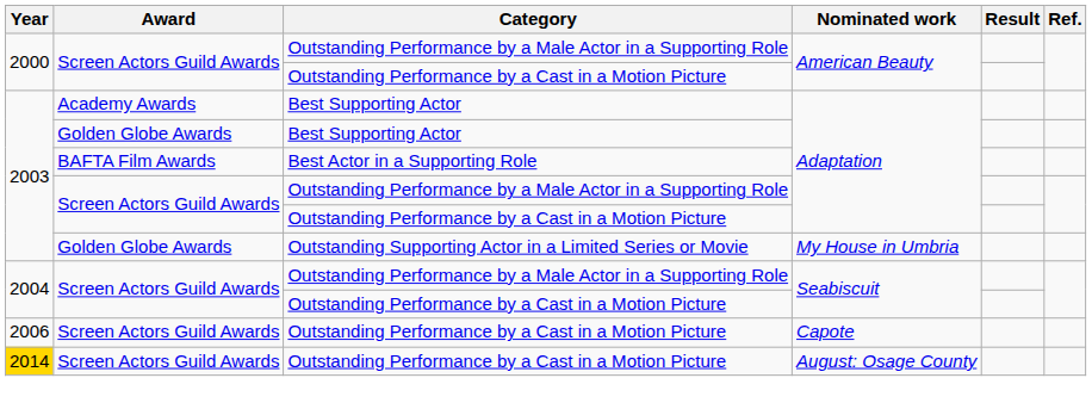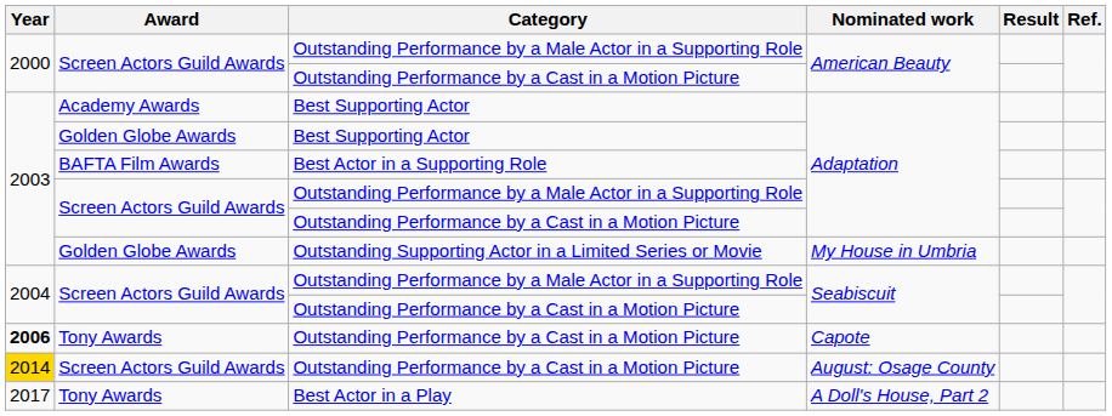 <table class="wikitable">
 <tr>
 <th>Year</th>
 <th>Award</th>
 <th>Category</th>
 <th>Nominated work</th>
 <th>Result</th>
 <th>Ref.</th>
 </tr>
 <tr>
 <td rowspan= "2">2000</td>
 <td rowspan= "2"><a href='#'>Screen Actors Guild Awards</a></td>
 <td><a href='#'>Outstanding Performance by a Male Actor in a Supporting Role</a></td>
 <td rowspan= "2"><em><a href='#'>American Beauty</a></em></td>
 <td></td>
 <td rowspan="2"></td>
 </tr>
 <tr>
 <td><a href='#'>Outstanding Performance by a Cast in a Motion Picture</a></td>
 <td></td>
 </tr>
 <tr>
 <td rowspan="6">2003</td>
 <td><a href='#'>Academy Awards</a></td>
 <td><a href='#'>Best Supporting Actor</a></td>
 <td rowspan="5"><em><a href='#'>Adaptation</a></em></td>
 <td></td>
 <td></td>
 </tr>
 <tr>
 <td><a href='#'>Golden Globe Awards</a></td>
 <td><a href='#'>Best Supporting Actor</a></td>
 <td></td>
 <td></td>
 </tr>
 <tr>
 <td><a href='#'>BAFTA Film Awards</a></td>
 <td><a href='#'>Best Actor in a Supporting Role</a></td>
 <td></td>
 <td></td>
 </tr>
 <tr>
 <td rowspan="2"><a href='#'>Screen Actors Guild Awards</a></td>
 <td><a href='#'>Outstanding Performance by a Male Actor in a Supporting Role</a></td>
 <td></td>
 <td rowspan="2"></td>
 </tr>
 <tr>
 <td><a href='#'>Outstanding Performance by a Cast in a Motion Picture</a></td>
 <td></td>
 </tr>
 <tr>
 <td><a href='#'>Golden Globe Awards</a></td>
 <td><a href='#'>Outstanding Supporting Actor in a Limited Series or Movie</a></td>
 <td><em><a href='#'>My House in Umbria</a></em></td>
 <td></td>
 <td></td>
 </tr>
 <tr>
 <td rowspan="2">2004</td>
 <td rowspan="2"><a href='#'>Screen Actors Guild Awards</a></td>
 <td><a href='#'>Outstanding Performance by a Male Actor in a Supporting Role</a></td>
 <td rowspan="2"><em><a href='#'>Seabiscuit</a></em></td>
 <td></td>
 <td rowspan="2"></td>
 </tr>
 <tr>
 <td><a href='#'>Outstanding Performance by a Cast in a Motion Picture</a></td>
 <td></td>
 </tr>
 <tr>
-<td>2006</td>
-<td><a href='#'>Screen Actors Guild Awards</a></td>
+<td><strong>2006</strong></td>
+<td><a href='#'>Tony Awards</a></td>
 <td><a href='#'>Outstanding Performance by a Cast in a Motion Picture</a></td>
 <td><em><a href='#'>Capote</a></em></td>
 <td></td>
 <td></td>
 </tr>
 <tr>
 <td style="background: gold;">2014</td>
 <td><a href='#'>Screen Actors Guild Awards</a></td>
 <td><a href='#'>Outstanding Performance by a Cast in a Motion Picture</a></td>
 <td><em><a href='#'>August: Osage County</a></em></td>
 <td></td>
 <td></td>
 </tr>
+<tr>
+<td>2017</td>
+<td><a href='#'>Tony Awards</a></td>
+<td><a href='#'>Best Actor in a Play</a></td>
+<td><em><a href='#'>A Doll's House, Part 2</a></em></td>
+<td></td>
+<td></td>
+</tr>
 </table>
